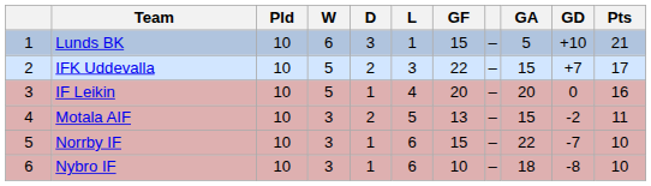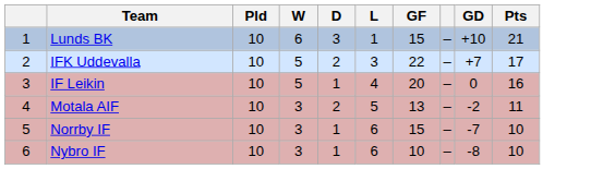 <table class="wikitable" style="text-align: center">
 <tr>
 <th style="width: 40px;"></th>
 <th style="width: 200px;">Team</th>
 <th style="width: 45px;">Pld</th>
 <th style="width: 35px;">W</th>
 <th style="width: 35px;">D</th>
 <th style="width: 35px;">L</th>
 <th style="width: 45px;">GF</th>
 <th></th>
-<th style="width: 45px;">GA</th>
 <th style="width: 35px;">GD</th>
 <th style="width: 45px;">Pts</th>
 </tr>
 <tr style="background: #b0c4de">
 <td>1</td>
 <td style="text-align: left;"><a href='#'>Lunds BK</a></td>
 <td>10</td>
 <td>6</td>
 <td>3</td>
 <td>1</td>
 <td>15</td>
 <td>–</td>
-<td>5</td>
 <td>+10</td>
 <td>21</td>
 </tr>
 <tr style="background: #d2e6ff">
 <td>2</td>
 <td style="text-align: left;"><a href='#'>IFK Uddevalla</a></td>
 <td>10</td>
 <td>5</td>
 <td>2</td>
 <td>3</td>
 <td>22</td>
 <td>–</td>
-<td>15</td>
 <td>+7</td>
 <td>17</td>
 </tr>
 <tr style="background: #deb0b0">
 <td>3</td>
 <td style="text-align: left;"><a href='#'>IF Leikin</a></td>
 <td>10</td>
 <td>5</td>
 <td>1</td>
 <td>4</td>
 <td>20</td>
 <td>–</td>
-<td>20</td>
 <td>0</td>
 <td>16</td>
 </tr>
 <tr style="background: #deb0b0">
 <td>4</td>
 <td style="text-align: left;"><a href='#'>Motala AIF</a></td>
 <td>10</td>
 <td>3</td>
 <td>2</td>
 <td>5</td>
 <td>13</td>
 <td>–</td>
-<td>15</td>
 <td>-2</td>
 <td>11</td>
 </tr>
 <tr style="background: #deb0b0">
 <td>5</td>
 <td style="text-align: left;"><a href='#'>Norrby IF</a></td>
 <td>10</td>
 <td>3</td>
 <td>1</td>
 <td>6</td>
 <td>15</td>
 <td>–</td>
-<td>22</td>
 <td>-7</td>
 <td>10</td>
 </tr>
 <tr style="background: #deb0b0">
 <td>6</td>
 <td style="text-align: left;"><a href='#'>Nybro IF</a></td>
 <td>10</td>
 <td>3</td>
 <td>1</td>
 <td>6</td>
 <td>10</td>
 <td>–</td>
-<td>18</td>
 <td>-8</td>
 <td>10</td>
 </tr>
 </table>
